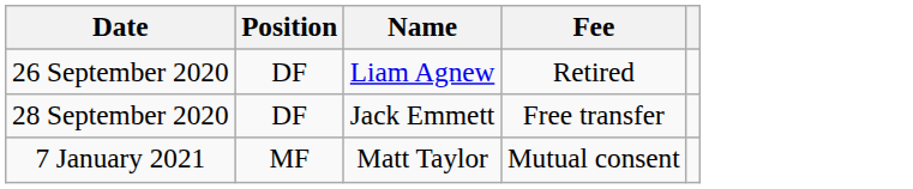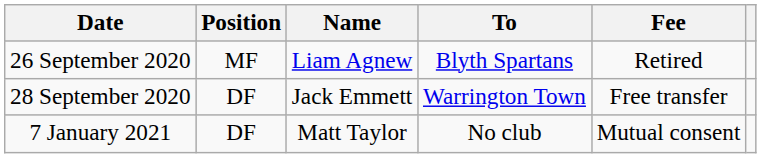 <table class="wikitable" style="text-align:center;">
 <tr>
 <th>Date</th>
 <th>Position</th>
 <th>Name</th>
+<th>To</th>
 <th>Fee</th>
 <th></th>
 </tr>
 <tr>
 <td>26 September 2020</td>
-<td>DF</td>
+<td>MF</td>
 <td><a href='#'>Liam Agnew</a></td>
+<td><a href='#'>Blyth Spartans</a></td>
 <td>Retired</td>
 <td></td>
 </tr>
 <tr>
 <td>28 September 2020</td>
 <td>DF</td>
 <td>Jack Emmett</td>
+<td><a href='#'>Warrington Town</a></td>
 <td>Free transfer</td>
 <td></td>
 </tr>
 <tr>
 <td>7 January 2021</td>
-<td>MF</td>
+<td>DF</td>
 <td>Matt Taylor</td>
+<td>No club</td>
 <td>Mutual consent</td>
 <td></td>
 </tr>
 </table>
